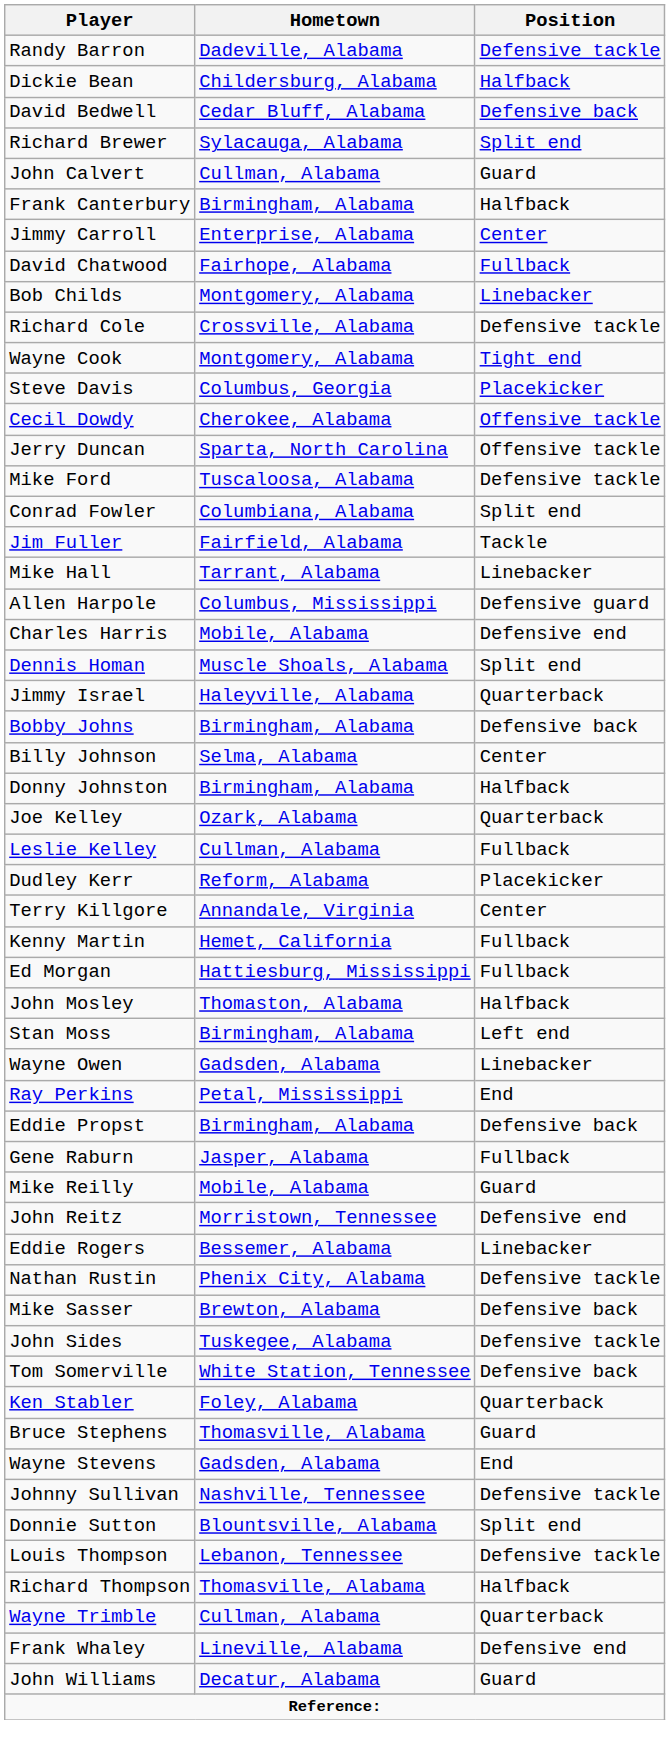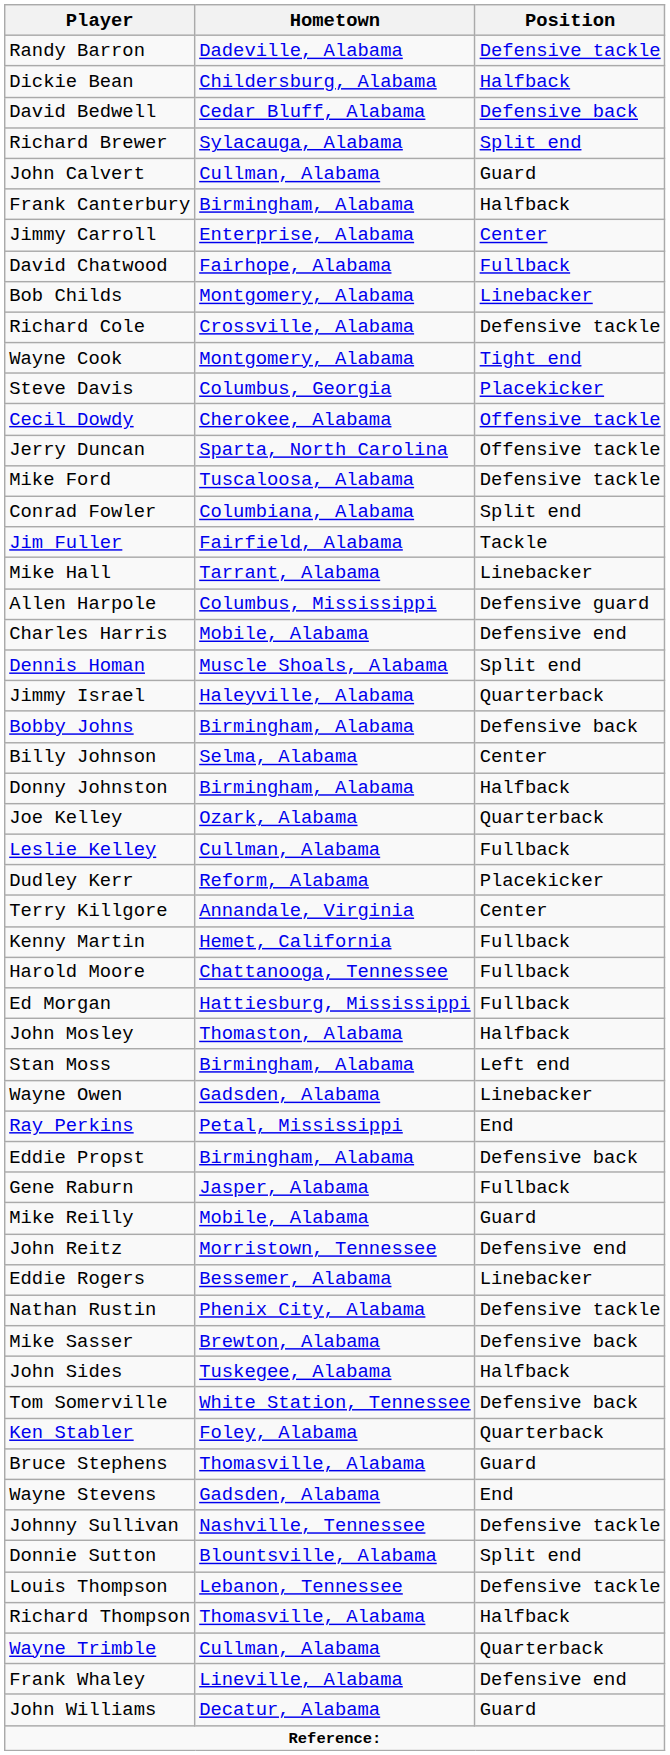 <table class="wikitable" border="1">
 <tr ;>
 <th>Player</th>
 <th>Hometown</th>
 <th>Position</th>
 </tr>
 <tr>
 <td>Randy Barron</td>
 <td><a href='#'>Dadeville, Alabama</a></td>
 <td><a href='#'>Defensive tackle</a></td>
 </tr>
 <tr>
 <td>Dickie Bean</td>
 <td><a href='#'>Childersburg, Alabama</a></td>
 <td><a href='#'>Halfback</a></td>
 </tr>
 <tr>
 <td>David Bedwell</td>
 <td><a href='#'>Cedar Bluff, Alabama</a></td>
 <td><a href='#'>Defensive back</a></td>
 </tr>
 <tr>
 <td>Richard Brewer</td>
 <td><a href='#'>Sylacauga, Alabama</a></td>
 <td><a href='#'>Split end</a></td>
 </tr>
 <tr>
 <td>John Calvert</td>
 <td><a href='#'>Cullman, Alabama</a></td>
 <td>Guard</td>
 </tr>
 <tr>
 <td>Frank Canterbury</td>
 <td><a href='#'>Birmingham, Alabama</a></td>
 <td>Halfback</td>
 </tr>
 <tr>
 <td>Jimmy Carroll</td>
 <td><a href='#'>Enterprise, Alabama</a></td>
 <td><a href='#'>Center</a></td>
 </tr>
 <tr>
 <td>David Chatwood</td>
 <td><a href='#'>Fairhope, Alabama</a></td>
 <td><a href='#'>Fullback</a></td>
 </tr>
 <tr>
 <td>Bob Childs</td>
 <td><a href='#'>Montgomery, Alabama</a></td>
 <td><a href='#'>Linebacker</a></td>
 </tr>
 <tr>
 <td>Richard Cole</td>
 <td><a href='#'>Crossville, Alabama</a></td>
 <td>Defensive tackle</td>
 </tr>
 <tr>
 <td>Wayne Cook</td>
 <td><a href='#'>Montgomery, Alabama</a></td>
 <td><a href='#'>Tight end</a></td>
 </tr>
 <tr>
 <td>Steve Davis</td>
 <td><a href='#'>Columbus, Georgia</a></td>
 <td><a href='#'>Placekicker</a></td>
 </tr>
 <tr>
 <td><a href='#'>Cecil Dowdy</a></td>
 <td><a href='#'>Cherokee, Alabama</a></td>
 <td><a href='#'>Offensive tackle</a></td>
 </tr>
 <tr>
 <td>Jerry Duncan</td>
 <td><a href='#'>Sparta, North Carolina</a></td>
 <td>Offensive tackle</td>
 </tr>
 <tr>
 <td>Mike Ford</td>
 <td><a href='#'>Tuscaloosa, Alabama</a></td>
 <td>Defensive tackle</td>
 </tr>
 <tr>
 <td>Conrad Fowler</td>
 <td><a href='#'>Columbiana, Alabama</a></td>
 <td>Split end</td>
 </tr>
 <tr>
 <td><a href='#'>Jim Fuller</a></td>
 <td><a href='#'>Fairfield, Alabama</a></td>
 <td>Tackle</td>
 </tr>
 <tr>
 <td>Mike Hall</td>
 <td><a href='#'>Tarrant, Alabama</a></td>
 <td>Linebacker</td>
 </tr>
 <tr>
 <td>Allen Harpole</td>
 <td><a href='#'>Columbus, Mississippi</a></td>
 <td>Defensive guard</td>
 </tr>
 <tr>
 <td>Charles Harris</td>
 <td><a href='#'>Mobile, Alabama</a></td>
 <td>Defensive end</td>
 </tr>
 <tr>
 <td><a href='#'>Dennis Homan</a></td>
 <td><a href='#'>Muscle Shoals, Alabama</a></td>
 <td>Split end</td>
 </tr>
 <tr>
 <td>Jimmy Israel</td>
 <td><a href='#'>Haleyville, Alabama</a></td>
 <td>Quarterback</td>
 </tr>
 <tr>
 <td><a href='#'>Bobby Johns</a></td>
 <td><a href='#'>Birmingham, Alabama</a></td>
 <td>Defensive back</td>
 </tr>
 <tr>
 <td>Billy Johnson</td>
 <td><a href='#'>Selma, Alabama</a></td>
 <td>Center</td>
 </tr>
 <tr>
 <td>Donny Johnston</td>
 <td><a href='#'>Birmingham, Alabama</a></td>
 <td>Halfback</td>
 </tr>
 <tr>
 <td>Joe Kelley</td>
 <td><a href='#'>Ozark, Alabama</a></td>
 <td>Quarterback</td>
 </tr>
 <tr>
 <td><a href='#'>Leslie Kelley</a></td>
 <td><a href='#'>Cullman, Alabama</a></td>
 <td>Fullback</td>
 </tr>
 <tr>
 <td>Dudley Kerr</td>
 <td><a href='#'>Reform, Alabama</a></td>
 <td>Placekicker</td>
 </tr>
 <tr>
 <td>Terry Killgore</td>
 <td><a href='#'>Annandale, Virginia</a></td>
 <td>Center</td>
 </tr>
 <tr>
 <td>Kenny Martin</td>
 <td><a href='#'>Hemet, California</a></td>
 <td>Fullback</td>
 </tr>
 <tr>
+<td>Harold Moore</td>
+<td><a href='#'>Chattanooga, Tennessee</a></td>
+<td>Fullback</td>
+</tr>
+<tr>
 <td>Ed Morgan</td>
 <td><a href='#'>Hattiesburg, Mississippi</a></td>
 <td>Fullback</td>
 </tr>
 <tr>
 <td>John Mosley</td>
 <td><a href='#'>Thomaston, Alabama</a></td>
 <td>Halfback</td>
 </tr>
 <tr>
 <td>Stan Moss</td>
 <td><a href='#'>Birmingham, Alabama</a></td>
 <td>Left end</td>
 </tr>
 <tr>
 <td>Wayne Owen</td>
 <td><a href='#'>Gadsden, Alabama</a></td>
 <td>Linebacker</td>
 </tr>
 <tr>
 <td><a href='#'>Ray Perkins</a></td>
 <td><a href='#'>Petal, Mississippi</a></td>
 <td>End</td>
 </tr>
 <tr>
 <td>Eddie Propst</td>
 <td><a href='#'>Birmingham, Alabama</a></td>
 <td>Defensive back</td>
 </tr>
 <tr>
 <td>Gene Raburn</td>
 <td><a href='#'>Jasper, Alabama</a></td>
 <td>Fullback</td>
 </tr>
 <tr>
 <td>Mike Reilly</td>
 <td><a href='#'>Mobile, Alabama</a></td>
 <td>Guard</td>
 </tr>
 <tr>
 <td>John Reitz</td>
 <td><a href='#'>Morristown, Tennessee</a></td>
 <td>Defensive end</td>
 </tr>
 <tr>
 <td>Eddie Rogers</td>
 <td><a href='#'>Bessemer, Alabama</a></td>
 <td>Linebacker</td>
 </tr>
 <tr>
 <td>Nathan Rustin</td>
 <td><a href='#'>Phenix City, Alabama</a></td>
 <td>Defensive tackle</td>
 </tr>
 <tr>
 <td>Mike Sasser</td>
 <td><a href='#'>Brewton, Alabama</a></td>
 <td>Defensive back</td>
 </tr>
 <tr>
 <td>John Sides</td>
 <td><a href='#'>Tuskegee, Alabama</a></td>
-<td>Defensive tackle</td>
+<td>Halfback</td>
 </tr>
 <tr>
 <td>Tom Somerville</td>
 <td><a href='#'>White Station, Tennessee</a></td>
 <td>Defensive back</td>
 </tr>
 <tr>
 <td><a href='#'>Ken Stabler</a></td>
 <td><a href='#'>Foley, Alabama</a></td>
 <td>Quarterback</td>
 </tr>
 <tr>
 <td>Bruce Stephens</td>
 <td><a href='#'>Thomasville, Alabama</a></td>
 <td>Guard</td>
 </tr>
 <tr>
 <td>Wayne Stevens</td>
 <td><a href='#'>Gadsden, Alabama</a></td>
 <td>End</td>
 </tr>
 <tr>
 <td>Johnny Sullivan</td>
 <td><a href='#'>Nashville, Tennessee</a></td>
 <td>Defensive tackle</td>
 </tr>
 <tr>
 <td>Donnie Sutton</td>
 <td><a href='#'>Blountsville, Alabama</a></td>
 <td>Split end</td>
 </tr>
 <tr>
 <td>Louis Thompson</td>
 <td><a href='#'>Lebanon, Tennessee</a></td>
 <td>Defensive tackle</td>
 </tr>
 <tr>
 <td>Richard Thompson</td>
 <td><a href='#'>Thomasville, Alabama</a></td>
 <td>Halfback</td>
 </tr>
 <tr>
 <td><a href='#'>Wayne Trimble</a></td>
 <td><a href='#'>Cullman, Alabama</a></td>
 <td>Quarterback</td>
 </tr>
 <tr>
 <td>Frank Whaley</td>
 <td><a href='#'>Lineville, Alabama</a></td>
 <td>Defensive end</td>
 </tr>
 <tr>
 <td>John Williams</td>
 <td><a href='#'>Decatur, Alabama</a></td>
 <td>Guard</td>
 </tr>
 <tr>
 <td colspan="3" style="font-size: 8pt" align="center"><strong>Reference:</strong></td>
 </tr>
 </table>
